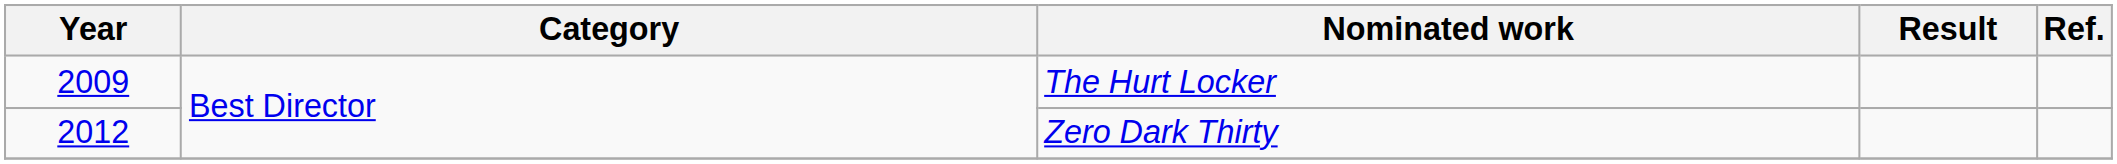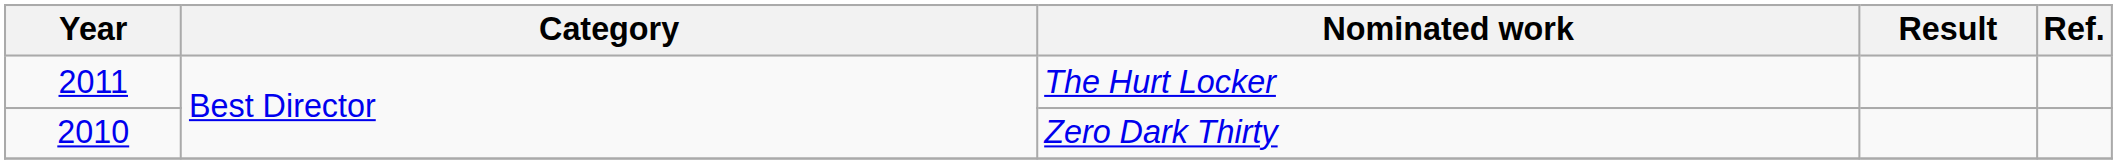 <table class=wikitable>
 <tr>
 <th scope="col" style="width:5em;">Year</th>
 <th scope="col" style="width:26em;">Category</th>
 <th scope="col" style="width:25em;">Nominated work</th>
 <th scope="col" style="width:5em;">Result</th>
 <th>Ref.</th>
 </tr>
 <tr>
-<td style="text-align:center;"><a href='#'>2009</a></td>
+<td style="text-align:center;"><a href='#'>2011</a></td>
 <td rowspan=2><a href='#'>Best Director</a></td>
 <td><em><a href='#'>The Hurt Locker</a></em></td>
 <td></td>
 <td style="text-align:center;"></td>
 </tr>
 <tr>
-<td style="text-align:center;"><a href='#'>2012</a></td>
+<td style="text-align:center;"><a href='#'>2010</a></td>
 <td><em><a href='#'>Zero Dark Thirty</a></em></td>
 <td></td>
 <td style="text-align:center;"></td>
 </tr>
 <tr>
 </tr>
 </table>
